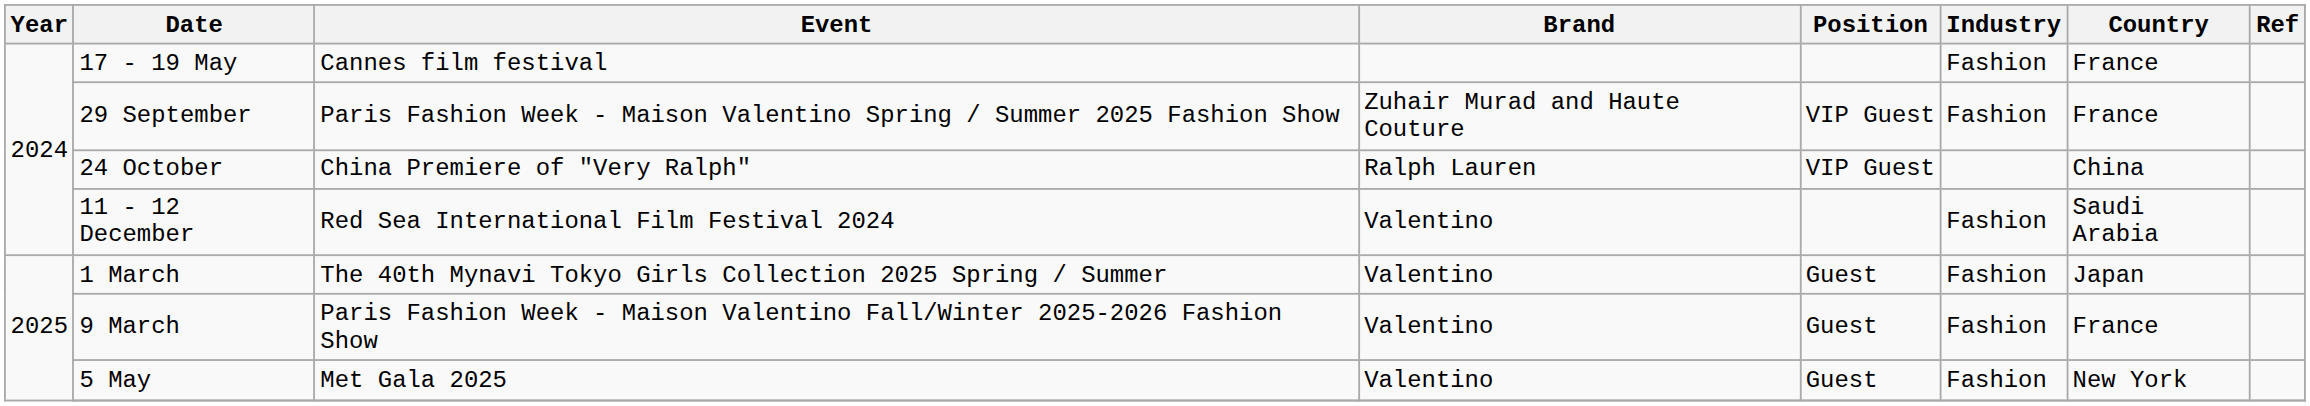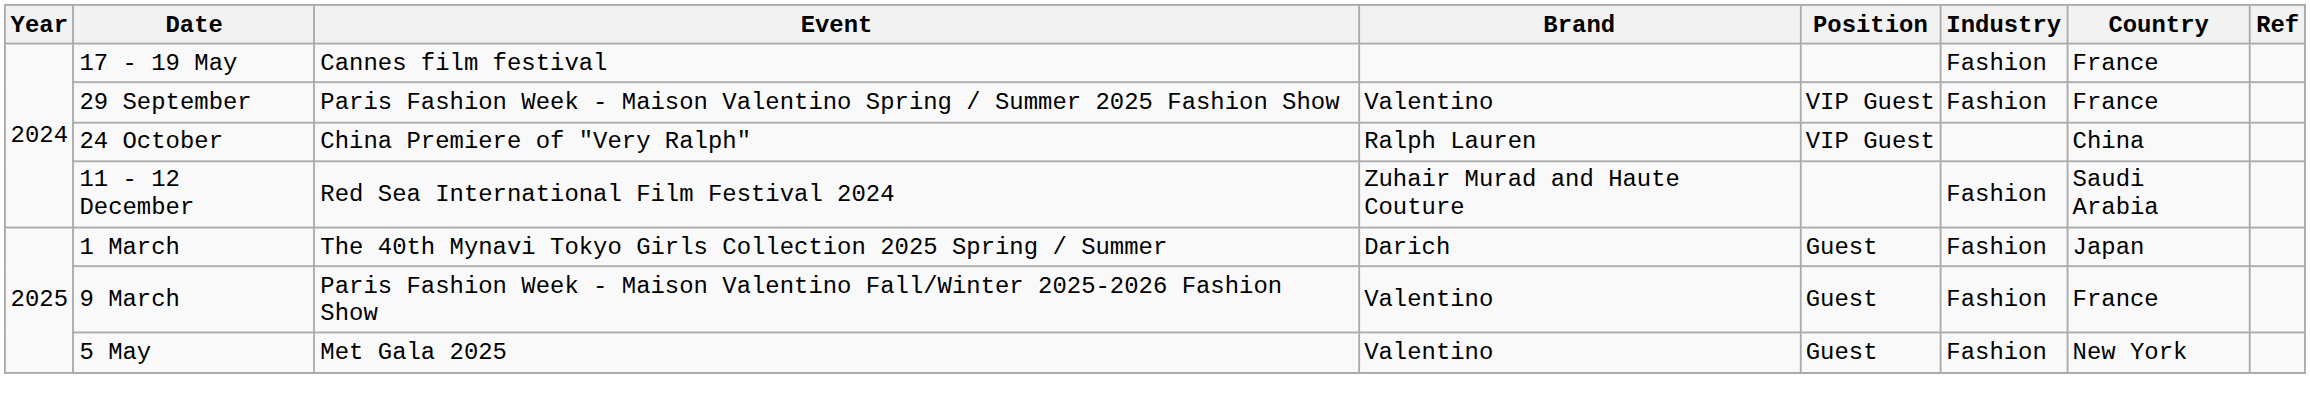 <table class="wikitable sortable">
 <tr>
 <th scope="col">Year</th>
 <th scope="col">Date</th>
 <th scope="col">Event</th>
 <th scope="col">Brand</th>
 <th scope="col">Position</th>
 <th scope="col">Industry</th>
 <th scope="col">Country</th>
 <th scope="col">Ref</th>
 </tr>
 <tr>
 <td rowspan="4" style="text-align: center; ">2024</td>
 <td>17 - 19 May</td>
 <td>Cannes film festival</td>
 <td></td>
 <td></td>
 <td>Fashion</td>
 <td>France</td>
 <td></td>
 </tr>
 <tr>
 <td>29 September</td>
 <td>Paris Fashion Week - Maison Valentino Spring / Summer 2025 Fashion Show</td>
-<td>Zuhair Murad and Haute Couture</td>
+<td>Valentino</td>
 <td>VIP Guest</td>
 <td>Fashion</td>
 <td>France</td>
 <td></td>
 </tr>
 <tr>
 <td>24 October</td>
 <td>China Premiere of "Very Ralph"</td>
 <td>Ralph Lauren</td>
 <td>VIP Guest</td>
 <td></td>
 <td>China</td>
 <td></td>
 </tr>
 <tr>
 <td>11 - 12 December</td>
 <td>Red Sea International Film Festival 2024</td>
-<td>Valentino</td>
+<td>Zuhair Murad and Haute Couture</td>
 <td></td>
 <td>Fashion</td>
 <td>Saudi Arabia</td>
 <td></td>
 </tr>
 <tr>
 <td rowspan="10" style="text-align: center; ">2025</td>
 <td>1 March</td>
 <td>The 40th Mynavi Tokyo Girls Collection 2025 Spring / Summer</td>
-<td>Valentino</td>
+<td>Darich</td>
 <td>Guest</td>
 <td>Fashion</td>
 <td>Japan</td>
 <td></td>
 </tr>
 <tr>
 <td>9 March</td>
 <td>Paris Fashion Week - Maison Valentino Fall/Winter 2025-2026 Fashion Show</td>
 <td>Valentino</td>
 <td>Guest</td>
 <td>Fashion</td>
 <td>France</td>
 <td></td>
 </tr>
 <tr>
 <td>5 May</td>
 <td>Met Gala 2025</td>
 <td>Valentino</td>
 <td>Guest</td>
 <td>Fashion</td>
 <td>New York</td>
 <td></td>
 </tr>
 <tr>
 </tr>
 </table>
